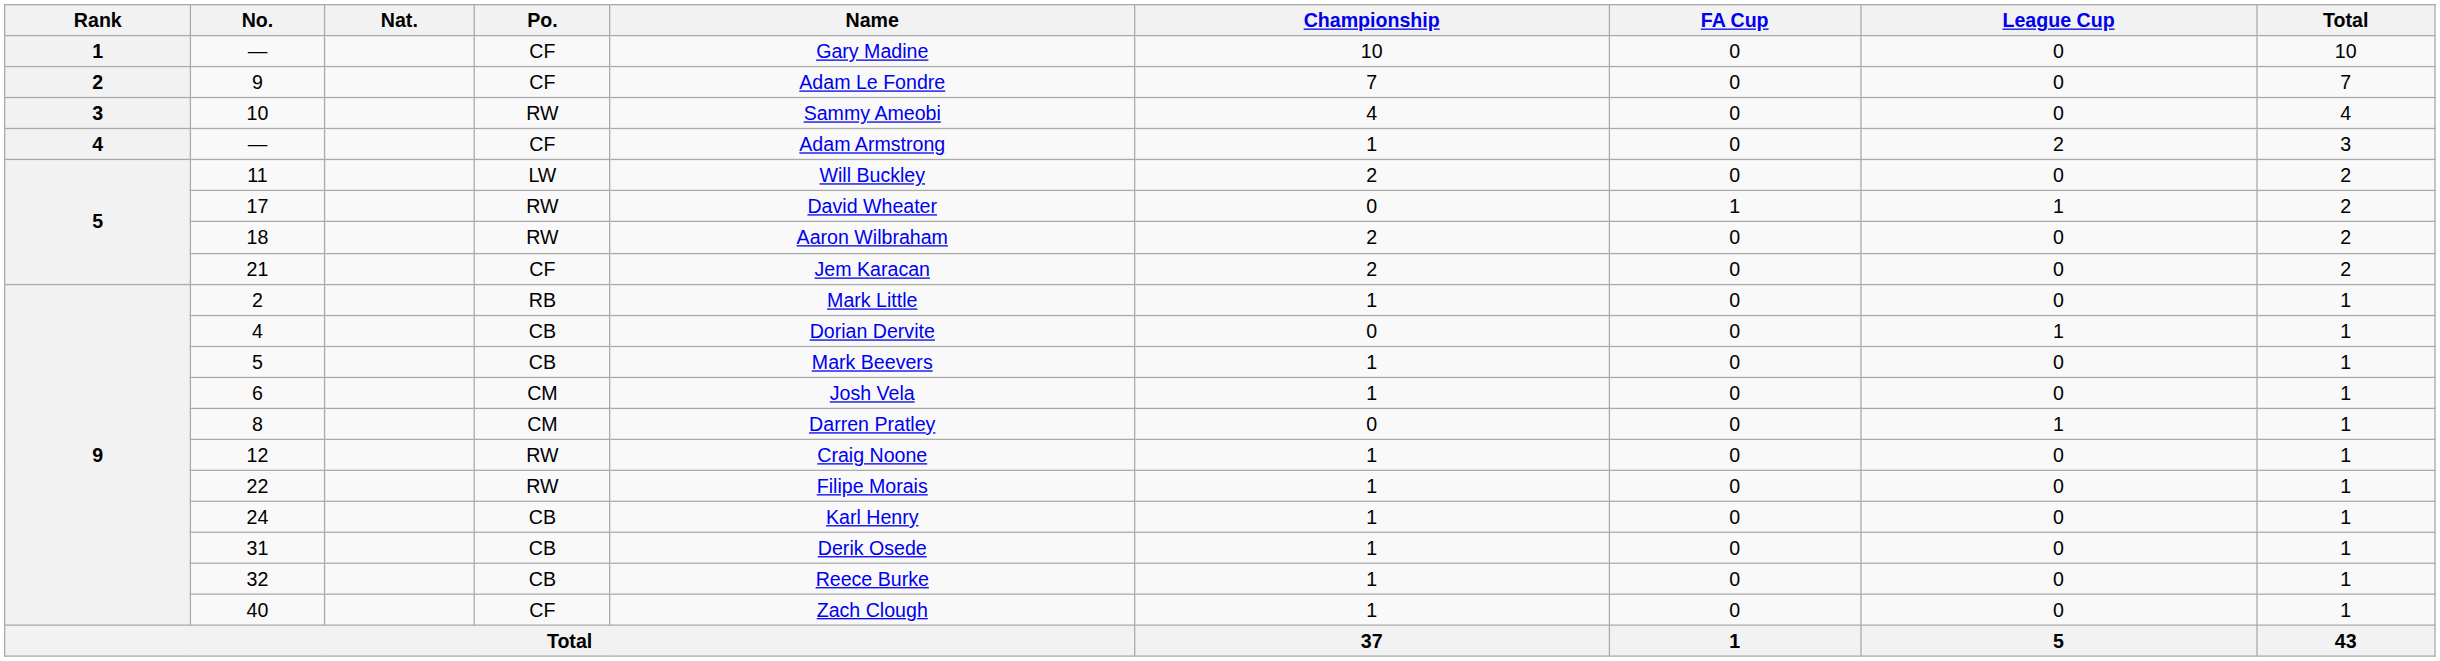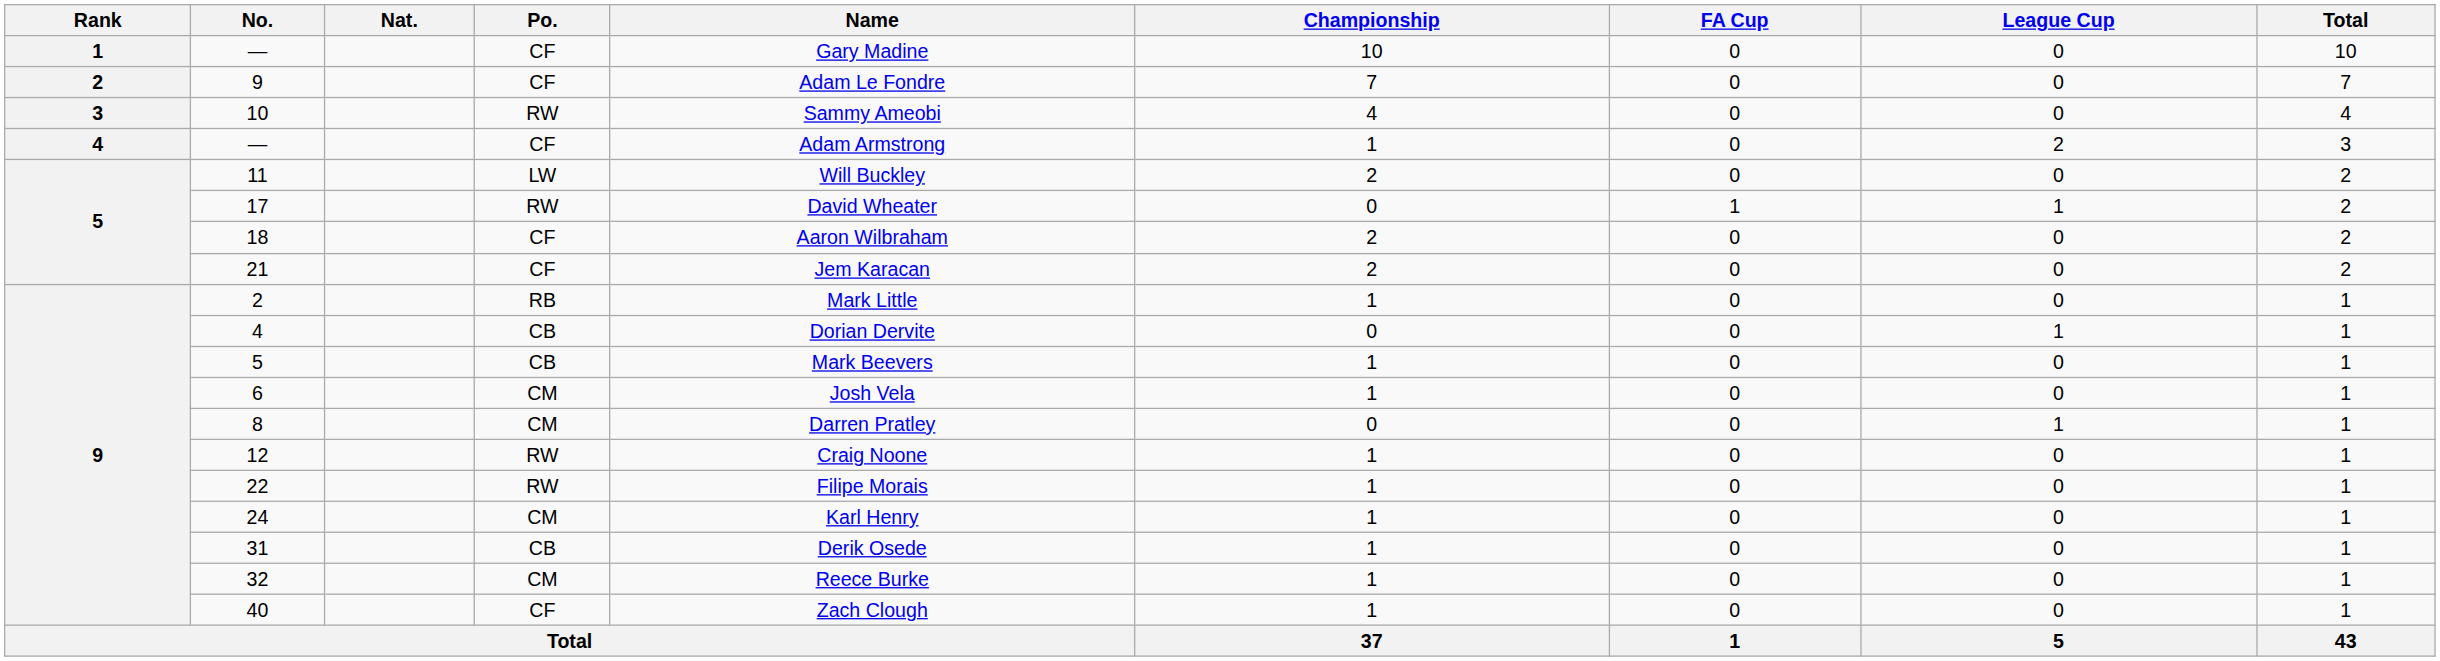 <table class="wikitable" style="text-align:center; font-size:95%; width:95%;">
 <tr>
 <th>Rank</th>
 <th>No.</th>
 <th>Nat.</th>
 <th>Po.</th>
 <th>Name</th>
 <th><a href='#'>Championship</a></th>
 <th><a href='#'>FA Cup</a></th>
 <th><a href='#'>League Cup</a></th>
 <th>Total</th>
 </tr>
 <tr>
 <th rowspan=1>1</th>
 <td>—</td>
 <td></td>
 <td>CF</td>
 <td><a href='#'>Gary Madine</a></td>
 <td>10</td>
 <td>0</td>
 <td>0</td>
 <td>10</td>
 </tr>
 <tr>
 <th rowspan=1>2</th>
 <td>9</td>
 <td></td>
 <td>CF</td>
 <td><a href='#'>Adam Le Fondre</a></td>
 <td>7</td>
 <td>0</td>
 <td>0</td>
 <td>7</td>
 </tr>
 <tr>
 <th rowspan=1>3</th>
 <td>10</td>
 <td></td>
 <td>RW</td>
 <td><a href='#'>Sammy Ameobi</a></td>
 <td>4</td>
 <td>0</td>
 <td>0</td>
 <td>4</td>
 </tr>
 <tr>
 <th rowspan=1>4</th>
 <td>—</td>
 <td></td>
 <td>CF</td>
 <td><a href='#'>Adam Armstrong</a></td>
 <td>1</td>
 <td>0</td>
 <td>2</td>
 <td>3</td>
 </tr>
 <tr>
 <th rowspan=4>5</th>
 <td>11</td>
 <td></td>
 <td>LW</td>
 <td><a href='#'>Will Buckley</a></td>
 <td>2</td>
 <td>0</td>
 <td>0</td>
 <td>2</td>
 </tr>
 <tr>
 <td>17</td>
 <td></td>
 <td>RW</td>
 <td><a href='#'>David Wheater</a></td>
 <td>0</td>
 <td>1</td>
 <td>1</td>
 <td>2</td>
 </tr>
 <tr>
 <td>18</td>
 <td></td>
-<td>RW</td>
+<td>CF</td>
 <td><a href='#'>Aaron Wilbraham</a></td>
 <td>2</td>
 <td>0</td>
 <td>0</td>
 <td>2</td>
 </tr>
 <tr>
 <td>21</td>
 <td></td>
 <td>CF</td>
 <td><a href='#'>Jem Karacan</a></td>
 <td>2</td>
 <td>0</td>
 <td>0</td>
 <td>2</td>
 </tr>
 <tr>
 <th rowspan=11>9</th>
 <td>2</td>
 <td></td>
 <td>RB</td>
 <td><a href='#'>Mark Little</a></td>
 <td>1</td>
 <td>0</td>
 <td>0</td>
 <td>1</td>
 </tr>
 <tr>
 <td>4</td>
 <td></td>
 <td>CB</td>
 <td><a href='#'>Dorian Dervite</a></td>
 <td>0</td>
 <td>0</td>
 <td>1</td>
 <td>1</td>
 </tr>
 <tr>
 <td>5</td>
 <td></td>
 <td>CB</td>
 <td><a href='#'>Mark Beevers</a></td>
 <td>1</td>
 <td>0</td>
 <td>0</td>
 <td>1</td>
 </tr>
 <tr>
 <td>6</td>
 <td></td>
 <td>CM</td>
 <td><a href='#'>Josh Vela</a></td>
 <td>1</td>
 <td>0</td>
 <td>0</td>
 <td>1</td>
 </tr>
 <tr>
 <td>8</td>
 <td></td>
 <td>CM</td>
 <td><a href='#'>Darren Pratley</a></td>
 <td>0</td>
 <td>0</td>
 <td>1</td>
 <td>1</td>
 </tr>
 <tr>
 <td>12</td>
 <td></td>
 <td>RW</td>
 <td><a href='#'>Craig Noone</a></td>
 <td>1</td>
 <td>0</td>
 <td>0</td>
 <td>1</td>
 </tr>
 <tr>
 <td>22</td>
 <td></td>
 <td>RW</td>
 <td><a href='#'>Filipe Morais</a></td>
 <td>1</td>
 <td>0</td>
 <td>0</td>
 <td>1</td>
 </tr>
 <tr>
 <td>24</td>
 <td></td>
-<td>CB</td>
+<td>CM</td>
 <td><a href='#'>Karl Henry</a></td>
 <td>1</td>
 <td>0</td>
 <td>0</td>
 <td>1</td>
 </tr>
 <tr>
 <td>31</td>
 <td></td>
 <td>CB</td>
 <td><a href='#'>Derik Osede</a></td>
 <td>1</td>
 <td>0</td>
 <td>0</td>
 <td>1</td>
 </tr>
 <tr>
 <td>32</td>
 <td></td>
-<td>CB</td>
+<td>CM</td>
 <td><a href='#'>Reece Burke</a></td>
 <td>1</td>
 <td>0</td>
 <td>0</td>
 <td>1</td>
 </tr>
 <tr>
 <td>40</td>
 <td></td>
 <td>CF</td>
 <td><a href='#'>Zach Clough</a></td>
 <td>1</td>
 <td>0</td>
 <td>0</td>
 <td>1</td>
 </tr>
 <tr>
 <th colspan=5>Total</th>
 <th>37</th>
 <th>1</th>
 <th>5</th>
 <th>43</th>
 </tr>
 </table>
